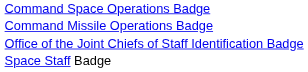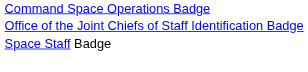 <table>
 <tr>
 <td></td>
 <td><a href='#'>Command Space Operations Badge</a></td>
-</tr>
-<tr>
-<td></td>
-<td><a href='#'>Command Missile Operations Badge</a></td>
 </tr>
 <tr>
 <td></td>
 <td><a href='#'>Office of the Joint Chiefs of Staff Identification Badge</a></td>
 </tr>
 <tr>
 <td></td>
 <td><a href='#'>Space Staff</a> Badge</td>
 </tr>
 </table>
